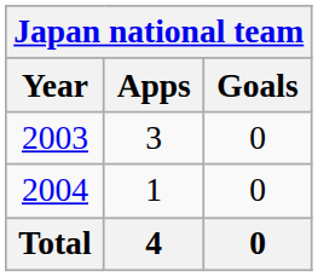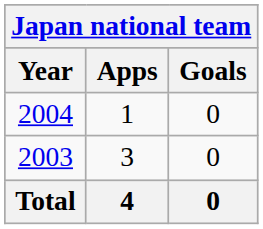 <table class="wikitable" style="text-align:center">
 <tr>
 <th colspan=3><a href='#'>Japan national team</a></th>
 </tr>
 <tr>
 <th>Year</th>
 <th>Apps</th>
 <th>Goals</th>
 </tr>
 <tr>
-<td><a href='#'>2003</a></td>
-<td>3</td>
+<td><a href='#'>2004</a></td>
+<td>1</td>
 <td>0</td>
 </tr>
 <tr>
-<td><a href='#'>2004</a></td>
-<td>1</td>
+<td><a href='#'>2003</a></td>
+<td>3</td>
 <td>0</td>
 </tr>
 <tr>
 <th>Total</th>
 <th>4</th>
 <th>0</th>
 </tr>
 </table>
